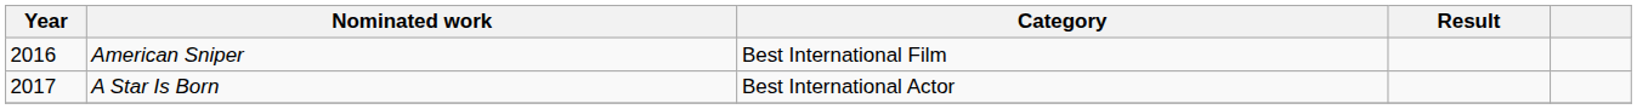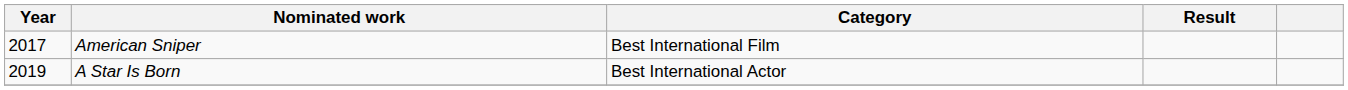 <table class="wikitable" style="width:100%;">
 <tr>
 <th width=5%>Year</th>
 <th style="width:40%;">Nominated work</th>
 <th style="width:40%;">Category</th>
 <th style="width:10%;">Result</th>
 <th width=5%></th>
 </tr>
 <tr>
-<td>2016</td>
+<td>2017</td>
 <td><em>American Sniper</em></td>
 <td>Best International Film</td>
 <td></td>
 <td style="text-align:center;"></td>
 </tr>
 <tr>
-<td>2017</td>
+<td>2019</td>
 <td><em>A Star Is Born</em></td>
 <td>Best International Actor</td>
 <td></td>
 <td style="text-align:center;"></td>
 </tr>
 <tr>
 </tr>
 </table>
